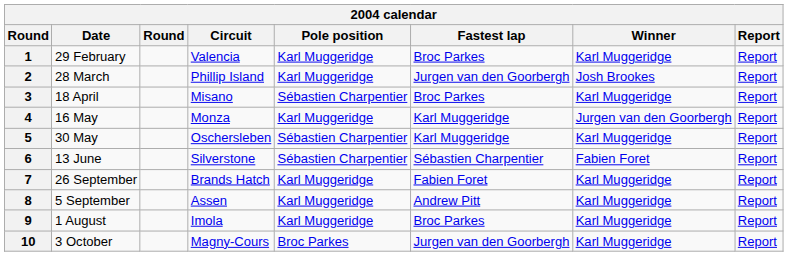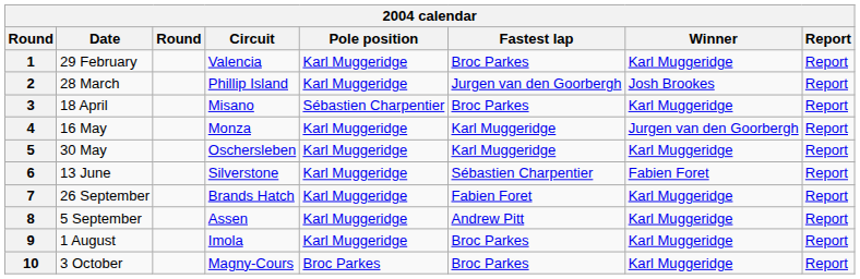 <table class="wikitable" style="font-size: 85%">
 <tr>
 <th colspan=8>2004 calendar</th>
 </tr>
 <tr>
 <th>Round</th>
 <th>Date</th>
 <th>Round</th>
 <th>Circuit</th>
 <th>Pole position</th>
 <th>Fastest lap</th>
 <th>Winner</th>
 <th>Report</th>
 </tr>
 <tr>
 <th>1</th>
 <td>29 February</td>
 <td></td>
 <td><a href='#'>Valencia</a></td>
 <td> <a href='#'>Karl Muggeridge</a></td>
 <td> <a href='#'>Broc Parkes</a></td>
 <td> <a href='#'>Karl Muggeridge</a></td>
 <td><a href='#'>Report</a></td>
 </tr>
 <tr>
 <th>2</th>
 <td>28 March</td>
 <td></td>
 <td><a href='#'>Phillip Island</a></td>
 <td> <a href='#'>Karl Muggeridge</a></td>
 <td> <a href='#'>Jurgen van den Goorbergh</a></td>
 <td> <a href='#'>Josh Brookes</a></td>
 <td><a href='#'>Report</a></td>
 </tr>
 <tr>
 <th>3</th>
 <td>18 April</td>
 <td></td>
 <td><a href='#'>Misano</a></td>
 <td> <a href='#'>Sébastien Charpentier</a></td>
 <td> <a href='#'>Broc Parkes</a></td>
 <td> <a href='#'>Karl Muggeridge</a></td>
 <td><a href='#'>Report</a></td>
 </tr>
 <tr>
 <th>4</th>
 <td>16 May</td>
 <td></td>
 <td><a href='#'>Monza</a></td>
 <td> <a href='#'>Karl Muggeridge</a></td>
 <td> <a href='#'>Karl Muggeridge</a></td>
 <td> <a href='#'>Jurgen van den Goorbergh</a></td>
 <td><a href='#'>Report</a></td>
 </tr>
 <tr>
 <th>5</th>
 <td>30 May</td>
 <td></td>
 <td><a href='#'>Oschersleben</a></td>
-<td> <a href='#'>Sébastien Charpentier</a></td>
+<td> <a href='#'>Karl Muggeridge</a></td>
 <td> <a href='#'>Karl Muggeridge</a></td>
 <td> <a href='#'>Karl Muggeridge</a></td>
 <td><a href='#'>Report</a></td>
 </tr>
 <tr>
 <th>6</th>
 <td>13 June</td>
 <td></td>
 <td><a href='#'>Silverstone</a></td>
-<td> <a href='#'>Sébastien Charpentier</a></td>
+<td> <a href='#'>Karl Muggeridge</a></td>
 <td> <a href='#'>Sébastien Charpentier</a></td>
 <td> <a href='#'>Fabien Foret</a></td>
 <td><a href='#'>Report</a></td>
 </tr>
 <tr>
 <th>7</th>
 <td>26 September</td>
 <td></td>
 <td><a href='#'>Brands Hatch</a></td>
 <td> <a href='#'>Karl Muggeridge</a></td>
 <td> <a href='#'>Fabien Foret</a></td>
 <td> <a href='#'>Karl Muggeridge</a></td>
 <td><a href='#'>Report</a></td>
 </tr>
 <tr>
 <th>8</th>
 <td>5 September</td>
 <td></td>
 <td><a href='#'>Assen</a></td>
 <td> <a href='#'>Karl Muggeridge</a></td>
 <td> <a href='#'>Andrew Pitt</a></td>
 <td> <a href='#'>Karl Muggeridge</a></td>
 <td><a href='#'>Report</a></td>
 </tr>
 <tr>
 <th>9</th>
 <td>1 August</td>
 <td></td>
 <td><a href='#'>Imola</a></td>
 <td> <a href='#'>Karl Muggeridge</a></td>
 <td> <a href='#'>Broc Parkes</a></td>
 <td> <a href='#'>Karl Muggeridge</a></td>
 <td><a href='#'>Report</a></td>
 </tr>
 <tr>
 <th>10</th>
 <td>3 October</td>
 <td></td>
 <td><a href='#'>Magny-Cours</a></td>
 <td> <a href='#'>Broc Parkes</a></td>
-<td> <a href='#'>Jurgen van den Goorbergh</a></td>
+<td> <a href='#'>Broc Parkes</a></td>
 <td> <a href='#'>Karl Muggeridge</a></td>
 <td><a href='#'>Report</a></td>
 </tr>
 </table>
